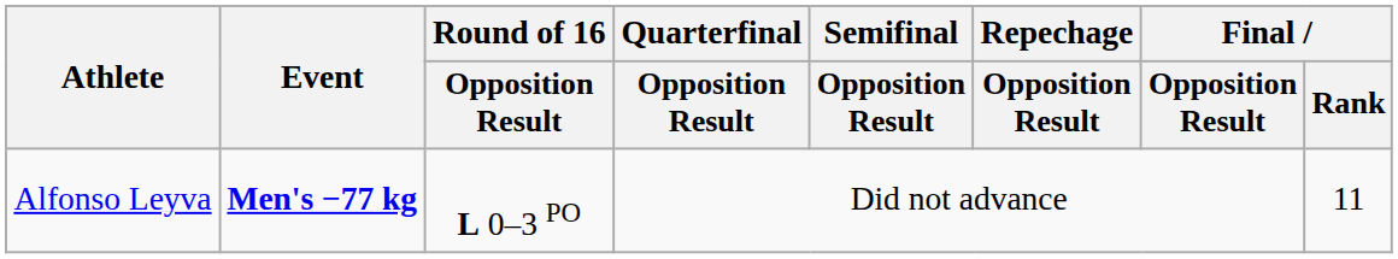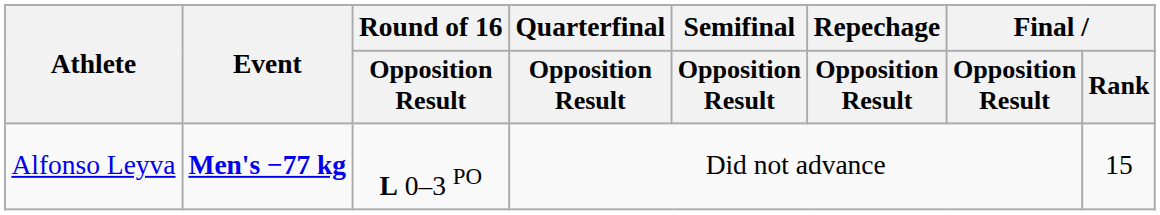 <table class="wikitable" style="font-size:90%">
 <tr>
 <th rowspan=2>Athlete</th>
 <th rowspan=2>Event</th>
 <th>Round of 16</th>
 <th>Quarterfinal</th>
 <th>Semifinal</th>
 <th>Repechage</th>
 <th colspan=2>Final / </th>
 </tr>
 <tr style="font-size: 95%">
 <th>Opposition<br>Result</th>
 <th>Opposition<br>Result</th>
 <th>Opposition<br>Result</th>
 <th>Opposition<br>Result</th>
 <th>Opposition<br>Result</th>
 <th>Rank</th>
 </tr>
 <tr align=center>
 <td align=left><a href='#'>Alfonso Leyva</a></td>
 <td align=left><strong><a href='#'>Men's −77 kg</a></strong></td>
 <td><br><strong>L</strong> 0–3 <sup>PO</sup></td>
 <td colspan=4>Did not advance</td>
-<td>11</td>
+<td>15</td>
 </tr>
 </table>
